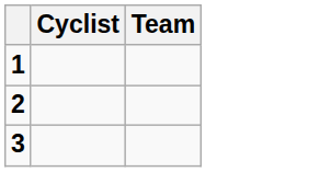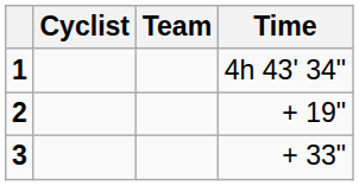 <table class="wikitable">
 <tr>
 <th></th>
 <th>Cyclist</th>
 <th>Team</th>
+<th>Time</th>
 </tr>
 <tr>
 <td><strong>1</strong></td>
 <td></td>
 <td></td>
+<td align=right>4h 43' 34"</td>
 </tr>
 <tr>
 <td><strong>2</strong></td>
 <td></td>
 <td></td>
+<td align=right>+ 19"</td>
 </tr>
 <tr>
 <td><strong>3</strong></td>
 <td></td>
 <td></td>
+<td align=right>+ 33"</td>
 </tr>
 </table>
